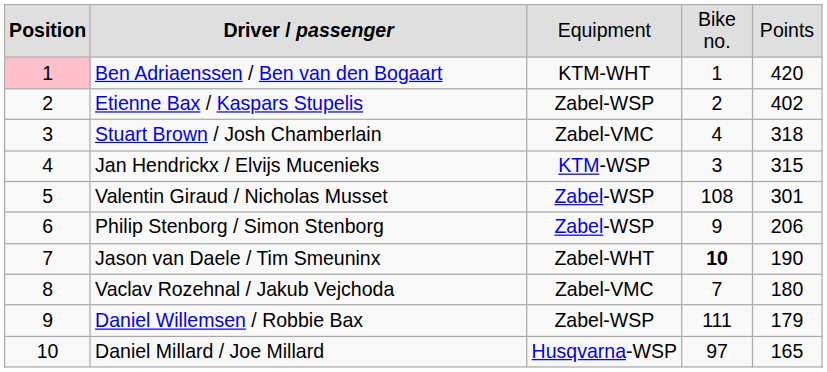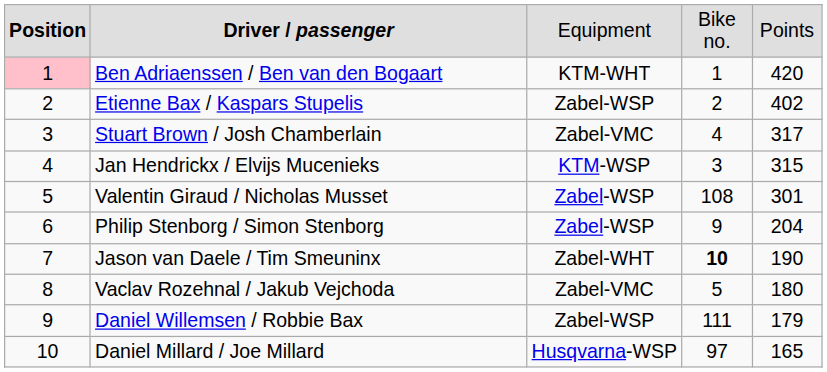 <table class="wikitable">
 <tr align="center" style="background:#dfdfdf;">
 <td width="50"><strong>Position</strong></td>
 <td width="350"><strong>Driver / <em>passenger<strong><em></td>
 <td width="120"></strong>Equipment<strong></td>
 <td width="50"></strong>Bike  no.<strong></td>
 <td width="50"></strong>Points<strong></td>
 </tr>
 <tr align="center">
 <td style="background: pink;"></strong>1<strong></td>
 <td align="left"> <a href='#'>Ben Adriaenssen</a> /  </em><a href='#'>Ben van den Bogaart</a><em></td>
 <td>KTM-WHT</td>
 <td></em>1<em></td>
 <td></strong>420<strong></td>
 </tr>
 <tr align="center">
 <td></strong>2<strong></td>
 <td align="left"> <a href='#'>Etienne Bax</a> /  </em><a href='#'>Kaspars Stupelis</a><em></td>
 <td>Zabel-WSP</td>
 <td></em>2<em></td>
 <td></strong>402<strong></td>
 </tr>
 <tr align="center">
 <td></strong>3<strong></td>
 <td align="left"> <a href='#'>Stuart Brown</a> /  </em>Josh Chamberlain<em></td>
 <td>Zabel-VMC</td>
 <td></em>4<em></td>
-<td></strong>318<strong></td>
+<td></strong>317<strong></td>
 </tr>
 <tr align="center">
 <td></strong>4<strong></td>
 <td align="left"> Jan Hendrickx /  </em>Elvijs Mucenieks<em></td>
 <td><a href='#'>KTM</a>-WSP</td>
 <td></em>3<em></td>
 <td></strong>315<strong></td>
 </tr>
 <tr align="center">
 <td></strong>5<strong></td>
 <td align="left"> Valentin Giraud /  </em>Nicholas Musset<em></td>
 <td><a href='#'>Zabel</a>-WSP</td>
 <td></em>108<em></td>
 <td></strong>301<strong></td>
 </tr>
 <tr align="center">
 <td></strong>6<strong></td>
 <td align="left"> Philip Stenborg /  </em>Simon Stenborg<em></td>
 <td><a href='#'>Zabel</a>-WSP</td>
 <td></em>9<em></td>
-<td></strong>206<strong></td>
+<td></strong>204<strong></td>
 </tr>
 <tr align="center">
 <td></strong>7<strong></td>
 <td align="left"> Jason van Daele /  </em>Tim Smeuninx<em></td>
 <td>Zabel-WHT</td>
 <td><strong></em>10<em></strong></td>
 <td></strong>190<strong></td>
 </tr>
 <tr align="center">
 <td></strong>8<strong></td>
 <td align="left"> Vaclav Rozehnal / </em>Jakub Vejchoda<em></td>
 <td>Zabel-VMC</td>
-<td></em>7<em></td>
+<td></em>5<em></td>
 <td></strong>180<strong></td>
 </tr>
 <tr align="center">
 <td></strong>9<strong></td>
 <td align="left"> <a href='#'>Daniel Willemsen</a> /  </em>Robbie Bax<em></td>
 <td>Zabel-WSP</td>
 <td></em>111<em></td>
 <td></strong>179<strong></td>
 </tr>
 <tr align="center">
 <td></strong>10<strong></td>
 <td align="left"> Daniel Millard /  </em>Joe Millard<em></td>
 <td><a href='#'>Husqvarna</a>-WSP</td>
 <td></em>97<em></td>
 <td></strong>165<strong></td>
 </tr>
 </table>
